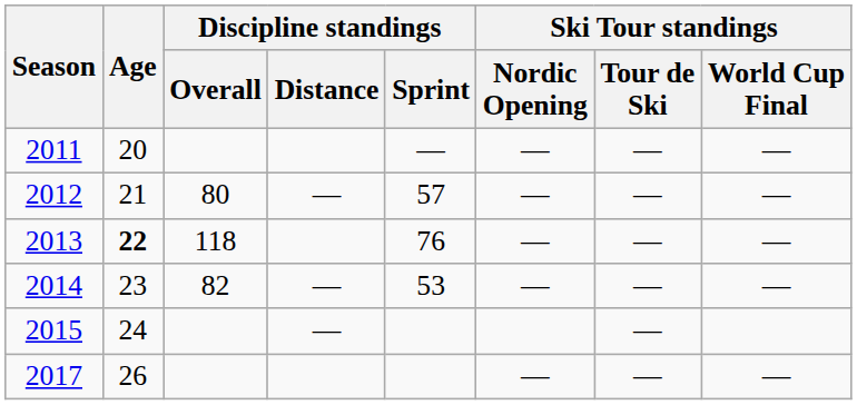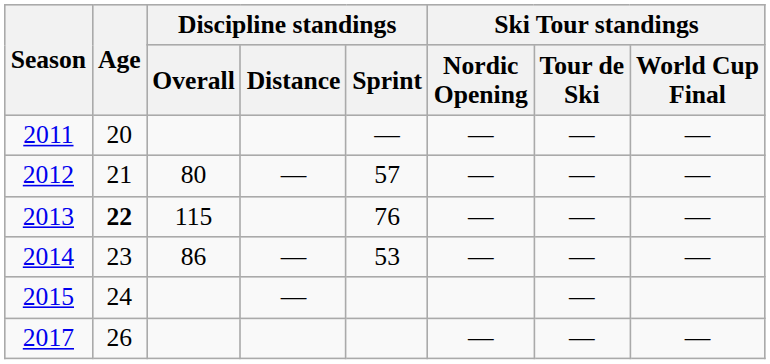 <table class="wikitable" style="text-align: center;">
 <tr>
 <th rowspan="2" scope="col">Season</th>
 <th rowspan="2" scope="col">Age</th>
 <th colspan="3" scope="col">Discipline standings</th>
 <th colspan="3" scope="col">Ski Tour standings</th>
 </tr>
 <tr>
 <th scope="col">Overall</th>
 <th scope="col">Distance</th>
 <th scope="col">Sprint</th>
 <th scope="col">Nordic<br>Opening</th>
 <th scope="col">Tour de<br>Ski</th>
 <th scope="col">World Cup<br>Final</th>
 </tr>
 <tr>
 <td><a href='#'>2011</a></td>
 <td>20</td>
 <td></td>
 <td></td>
 <td>—</td>
 <td>—</td>
 <td>—</td>
 <td>—</td>
 </tr>
 <tr>
 <td><a href='#'>2012</a></td>
 <td>21</td>
 <td>80</td>
 <td>—</td>
 <td>57</td>
 <td>—</td>
 <td>—</td>
 <td>—</td>
 </tr>
 <tr>
 <td><a href='#'>2013</a></td>
 <td><strong>22</strong></td>
-<td>118</td>
+<td>115</td>
 <td></td>
 <td>76</td>
 <td>—</td>
 <td>—</td>
 <td>—</td>
 </tr>
 <tr>
 <td><a href='#'>2014</a></td>
 <td>23</td>
-<td>82</td>
+<td>86</td>
 <td>—</td>
 <td>53</td>
 <td>—</td>
 <td>—</td>
 <td>—</td>
 </tr>
 <tr>
 <td><a href='#'>2015</a></td>
 <td>24</td>
 <td></td>
 <td>—</td>
 <td></td>
 <td></td>
 <td>—</td>
 <td></td>
 </tr>
 <tr>
 <td><a href='#'>2017</a></td>
 <td>26</td>
 <td></td>
 <td></td>
 <td></td>
 <td>—</td>
 <td>—</td>
 <td>—</td>
 </tr>
 </table>
